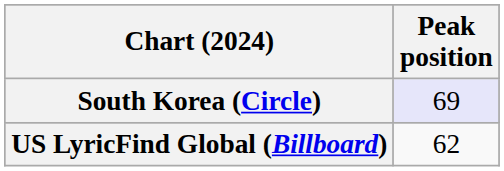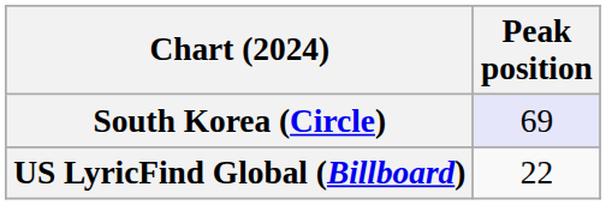 <table class="wikitable sortable plainrowheaders" style="text-align:center">
 <tr>
 <th scope="col">Chart (2024)</th>
 <th scope="col">Peak<br>position</th>
 </tr>
 <tr>
 <th scope="row">South Korea (<a href='#'>Circle</a>)</th>
 <td style="background: lavender;">69</td>
 </tr>
 <tr>
 <th scope="row">US LyricFind Global (<em><a href='#'>Billboard</a></em>)</th>
-<td>62</td>
+<td>22</td>
 </tr>
 </table>
